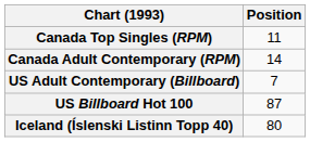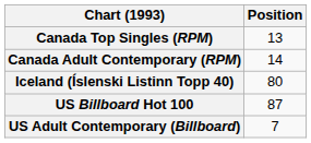 <table class="wikitable sortable plainrowheaders" style="text-align:center">
 <tr>
 <th>Chart (1993)</th>
 <th>Position</th>
 </tr>
 <tr>
 <th scope="row">Canada Top Singles (<em>RPM</em>)</th>
-<td>11</td>
+<td>13</td>
 </tr>
 <tr>
 <th scope="row">Canada Adult Contemporary (<em>RPM</em>)</th>
 <td>14</td>
 </tr>
 <tr>
-<th scope="row">US Adult Contemporary (<em>Billboard</em>)</th>
-<td>7</td>
+<th scope="row">Iceland (Íslenski Listinn Topp 40)</th>
+<td>80</td>
 </tr>
 <tr>
 <th scope="row">US <em>Billboard</em> Hot 100</th>
 <td>87</td>
 </tr>
 <tr>
-<th scope="row">Iceland (Íslenski Listinn Topp 40)</th>
-<td>80</td>
+<th scope="row">US Adult Contemporary (<em>Billboard</em>)</th>
+<td>7</td>
 </tr>
 </table>
